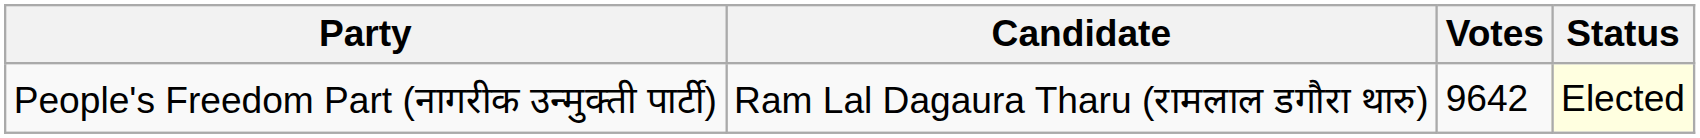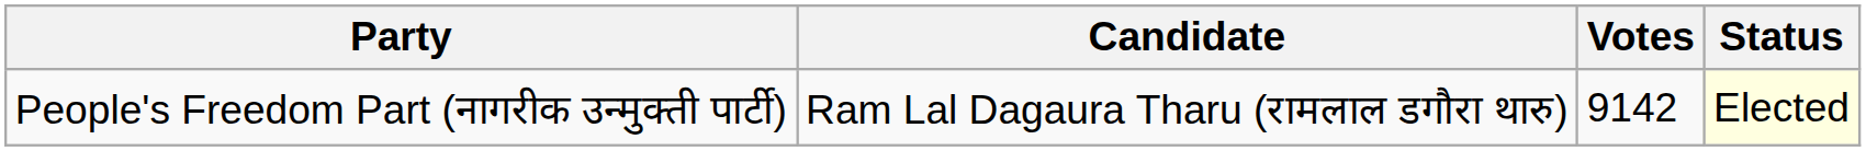 <table class="wikitable">
 <tr>
 <th>Party</th>
 <th>Candidate</th>
 <th>Votes</th>
 <th>Status</th>
 </tr>
 <tr>
 <td>People's Freedom Part (नागरीक उन्मुक्ती पार्टी)</td>
 <td>Ram Lal Dagaura Tharu (रामलाल डगौरा थारु)</td>
-<td>9642</td>
+<td>9142</td>
 <td style="background: lightyellow;">Elected</td>
 </tr>
 </table>
